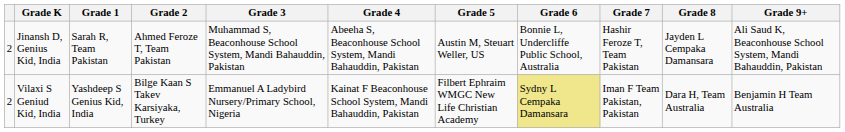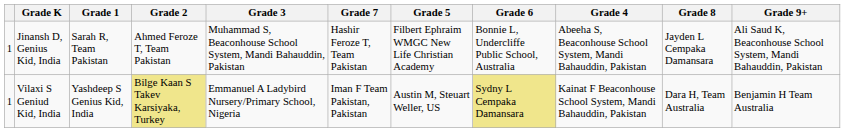 <table class="wikitable sortable">
 <tr>
 <th></th>
 <th><strong>Grade K</strong></th>
 <th><strong>Grade 1</strong></th>
 <th><strong>Grade 2</strong></th>
 <th><strong>Grade 3</strong></th>
-<th><strong>Grade 4</strong></th>
+<th><strong>Grade 7</strong></th>
 <th><strong>Grade 5</strong></th>
 <th><strong>Grade 6</strong></th>
-<th><strong>Grade 7</strong></th>
+<th><strong>Grade 4</strong></th>
 <th><strong>Grade 8</strong></th>
 <th><strong>Grade 9+</strong></th>
 </tr>
 <tr>
-<td>2</td>
+<td>1</td>
 <td>Jinansh D, Genius Kid, India</td>
 <td>Sarah R, Team Pakistan</td>
 <td>Ahmed Feroze T, Team Pakistan</td>
 <td>Muhammad S, Beaconhouse School System, Mandi Bahauddin, Pakistan</td>
+<td>Hashir Feroze T, Team Pakistan</td>
+<td>Filbert Ephraim WMGC New Life Christian Academy</td>
+<td>Bonnie L, Undercliffe Public School, Australia</td>
 <td>Abeeha S, Beaconhouse School System, Mandi Bahauddin, Pakistan</td>
-<td>Austin M, Steuart Weller, US</td>
-<td>Bonnie L, Undercliffe Public School, Australia</td>
-<td>Hashir Feroze T, Team Pakistan</td>
 <td>Jayden L Cempaka Damansara</td>
 <td>Ali Saud K, Beaconhouse School System, Mandi Bahauddin, Pakistan</td>
 </tr>
 <tr>
-<td>2</td>
+<td>1</td>
 <td>Vilaxi S Geniud Kid, India</td>
 <td>Yashdeep S Genius Kid, India</td>
-<td>Bilge Kaan S Takev Karsiyaka, Turkey</td>
+<td style="background: khaki;">Bilge Kaan S Takev Karsiyaka, Turkey</td>
 <td>Emmanuel A Ladybird Nursery/Primary School, Nigeria</td>
+<td>Iman F Team Pakistan, Pakistan</td>
+<td>Austin M, Steuart Weller, US</td>
+<td style="background: khaki;">Sydny L Cempaka Damansara</td>
 <td>Kainat F Beaconhouse School System, Mandi Bahauddin, Pakistan</td>
-<td>Filbert Ephraim WMGC New Life Christian Academy</td>
-<td style="background: khaki;">Sydny L Cempaka Damansara</td>
-<td>Iman F Team Pakistan, Pakistan</td>
 <td>Dara H, Team Australia</td>
 <td>Benjamin H Team Australia</td>
 </tr>
 </table>
